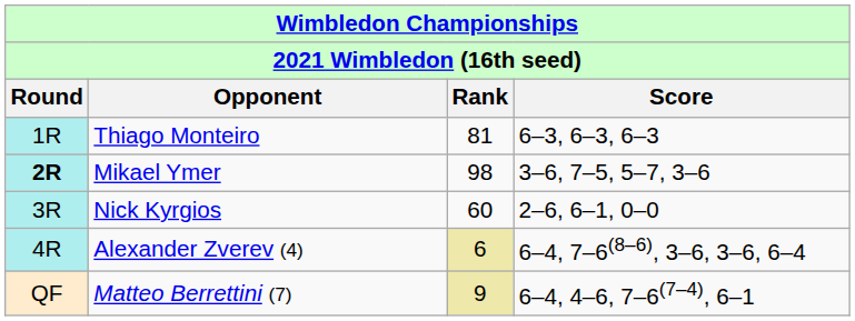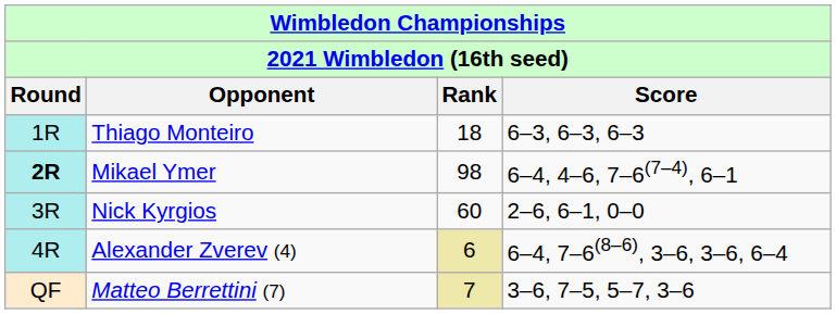 <table class=wikitable style=font-size:97%>
 <tr>
 <th colspan=4 style="background:#cfc;"><a href='#'>Wimbledon Championships</a></th>
 </tr>
 <tr>
 <th colspan=4 style="background:#cfc;"><a href='#'>2021 Wimbledon</a> (16th seed)</th>
 </tr>
 <tr>
 <th width=40>Round</th>
 <th width=235>Opponent</th>
 <th width=20>Rank</th>
 <th width=220>Score</th>
 </tr>
 <tr>
 <td align=center bgcolor=afeeee>1R</td>
 <td> <a href='#'>Thiago Monteiro</a></td>
-<td align=center>81</td>
+<td align=center>18</td>
 <td>6–3, 6–3, 6–3</td>
 </tr>
 <tr>
 <td align=center bgcolor=afeeee><strong>2R</strong></td>
 <td> <a href='#'>Mikael Ymer</a></td>
 <td align=center>98</td>
-<td>3–6, 7–5, 5–7, 3–6</td>
+<td>6–4, 4–6, 7–6<sup>(7–4)</sup>, 6–1</td>
 </tr>
 <tr>
 <td align=center bgcolor=afeeee>3R</td>
 <td> <a href='#'>Nick Kyrgios</a></td>
 <td align=center>60</td>
 <td>2–6, 6–1, 0–0 </td>
 </tr>
 <tr>
 <td align=center bgcolor=afeeee>4R</td>
 <td> <a href='#'>Alexander Zverev</a> <small>(4)</small></td>
 <td align=center bgcolor=eee8aa>6</td>
 <td>6–4, 7–6<sup>(8–6)</sup>, 3–6, 3–6, 6–4</td>
 </tr>
 <tr>
 <td align=center bgcolor=ffebcd>QF</td>
 <td> <em><a href='#'>Matteo Berrettini</a></em> <small>(7)</small></td>
-<td align=center bgcolor=eee8aa>9</td>
-<td>6–4, 4–6, 7–6<sup>(7–4)</sup>, 6–1</td>
+<td align=center bgcolor=eee8aa>7</td>
+<td>3–6, 7–5, 5–7, 3–6</td>
 </tr>
 </table>
